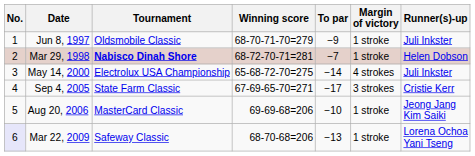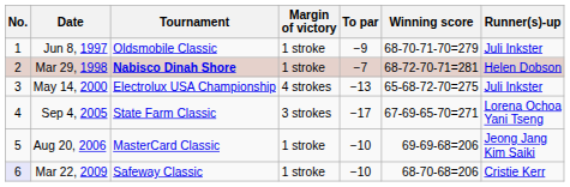 <table class="wikitable" style="font-size:95%;">
 <tr>
 <th>No.</th>
 <th>Date</th>
 <th>Tournament</th>
+<th>Margin<br>of victory</th>
+<th>To par</th>
 <th>Winning score</th>
-<th>To par</th>
-<th>Margin<br>of victory</th>
 <th>Runner(s)-up</th>
 </tr>
 <tr>
 <td align=center>1</td>
 <td align=right>Jun 8, <a href='#'>1997</a></td>
 <td><a href='#'>Oldsmobile Classic</a></td>
+<td>1 stroke</td>
+<td align=center>−9</td>
 <td align=right>68-70-71-70=279</td>
-<td align=center>−9</td>
-<td>1 stroke</td>
 <td> <a href='#'>Juli Inkster</a></td>
 </tr>
 <tr style="background:#e5d1cb;">
 <td align=center>2</td>
 <td align=right>Mar 29, <a href='#'>1998</a></td>
 <td><strong><a href='#'>Nabisco Dinah Shore</a></strong></td>
+<td>1 stroke</td>
+<td align=center>−7</td>
 <td align=right>68-72-70-71=281</td>
-<td align=center>−7</td>
-<td>1 stroke</td>
 <td> <a href='#'>Helen Dobson</a></td>
 </tr>
 <tr>
 <td align=center>3</td>
 <td align=right>May 14, <a href='#'>2000</a></td>
 <td><a href='#'>Electrolux USA Championship</a></td>
+<td>4 strokes</td>
+<td align=center>−13</td>
 <td align=right>65-68-72-70=275</td>
-<td align=center>−14</td>
-<td>4 strokes</td>
 <td> <a href='#'>Juli Inkster</a></td>
 </tr>
 <tr>
 <td align=center>4</td>
 <td align=right>Sep 4, <a href='#'>2005</a></td>
 <td><a href='#'>State Farm Classic</a></td>
+<td>3 strokes</td>
+<td align=center>−17</td>
 <td align=right>67-69-65-70=271</td>
-<td align=center>−17</td>
-<td>3 strokes</td>
-<td> <a href='#'>Cristie Kerr</a></td>
+<td> <a href='#'>Lorena Ochoa</a><br> <a href='#'>Yani Tseng</a></td>
 </tr>
 <tr>
 <td align=center>5</td>
 <td>Aug 20, <a href='#'>2006</a></td>
 <td><a href='#'>MasterCard Classic</a></td>
+<td>1 stroke</td>
+<td align=center>−10</td>
 <td align=right>69-69-68=206</td>
-<td align=center>−10</td>
-<td>1 stroke</td>
 <td> <a href='#'>Jeong Jang</a><br> <a href='#'>Kim Saiki</a></td>
 </tr>
 <tr>
 <td align=center style="background: lavender;">6</td>
 <td align=right>Mar 22, <a href='#'>2009</a></td>
 <td><a href='#'>Safeway Classic</a></td>
+<td>1 stroke</td>
+<td align=center>−10</td>
 <td align=right>68-70-68=206</td>
-<td align=center>−13</td>
-<td>1 stroke</td>
-<td> <a href='#'>Lorena Ochoa</a><br> <a href='#'>Yani Tseng</a></td>
+<td> <a href='#'>Cristie Kerr</a></td>
 </tr>
 </table>
